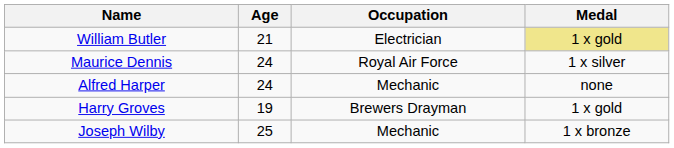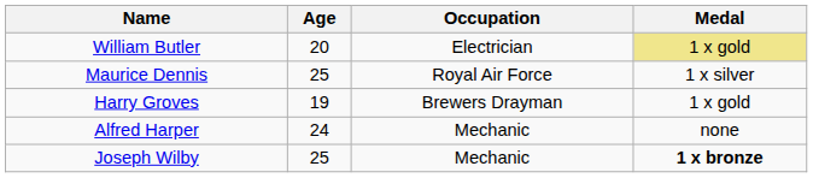 <table class="wikitable" style="text-align: center">
 <tr>
 <th width=250>Name</th>
 <th width=50>Age</th>
 <th width=250>Occupation</th>
 <th width=150>Medal</th>
 </tr>
 <tr>
 <td><a href='#'>William Butler</a></td>
-<td>21</td>
+<td>20</td>
 <td>Electrician</td>
 <td style="background: khaki;">1 x gold</td>
 </tr>
 <tr>
 <td><a href='#'>Maurice Dennis</a></td>
-<td>24</td>
+<td>25</td>
 <td>Royal Air Force</td>
 <td>1 x silver</td>
+</tr>
+<tr>
+<td><a href='#'>Harry Groves</a></td>
+<td>19</td>
+<td>Brewers Drayman</td>
+<td>1 x gold</td>
 </tr>
 <tr>
 <td><a href='#'>Alfred Harper</a></td>
 <td>24</td>
 <td>Mechanic</td>
 <td>none</td>
 </tr>
 <tr>
-<td><a href='#'>Harry Groves</a></td>
-<td>19</td>
-<td>Brewers Drayman</td>
-<td>1 x gold</td>
-</tr>
-<tr>
 <td><a href='#'>Joseph Wilby</a></td>
 <td>25</td>
 <td>Mechanic</td>
-<td>1 x bronze</td>
+<td><strong>1 x bronze</strong></td>
 </tr>
 </table>
